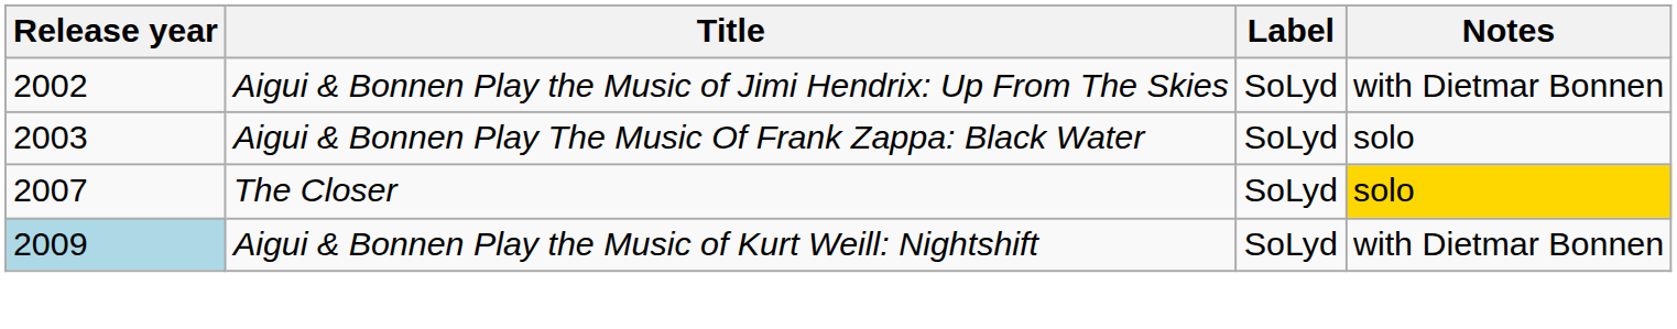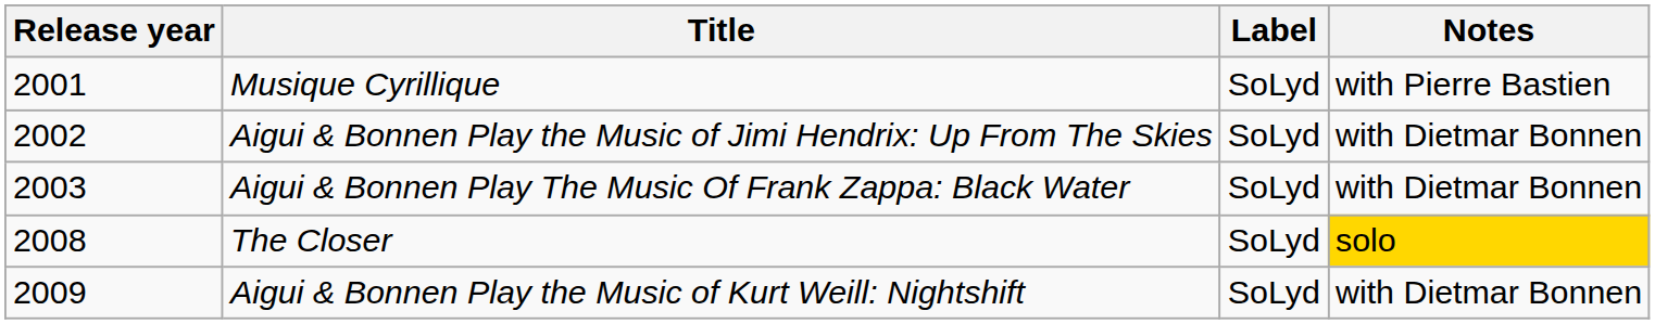 <table class="wikitable sortable">
 <tr>
 <th>Release year</th>
 <th>Title</th>
 <th>Label</th>
 <th>Notes</th>
+</tr>
+<tr>
+<td>2001</td>
+<td><em>Musique Cyrillique</em></td>
+<td>SoLyd</td>
+<td>with Pierre Bastien</td>
 </tr>
 <tr>
 <td>2002</td>
 <td><em>Aigui & Bonnen Play the Music of Jimi Hendrix: Up From The Skies</em></td>
 <td>SoLyd</td>
 <td>with Dietmar Bonnen</td>
 </tr>
 <tr>
 <td>2003</td>
 <td><em>Aigui & Bonnen Play The Music Of Frank Zappa: Black Water</em></td>
 <td>SoLyd</td>
-<td>solo</td>
+<td>with Dietmar Bonnen</td>
 </tr>
 <tr>
-<td>2007</td>
+<td>2008</td>
 <td><em>The Closer</em></td>
 <td>SoLyd</td>
 <td style="background: gold;">solo</td>
 </tr>
 <tr>
-<td style="background: lightblue;">2009</td>
+<td>2009</td>
 <td><em>Aigui & Bonnen Play the Music of Kurt Weill: Nightshift</em></td>
 <td>SoLyd</td>
 <td>with Dietmar Bonnen</td>
 </tr>
 </table>
